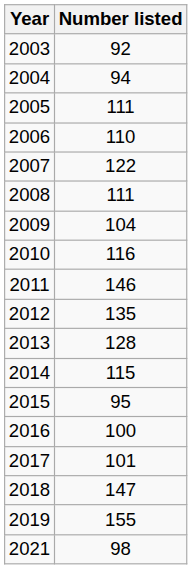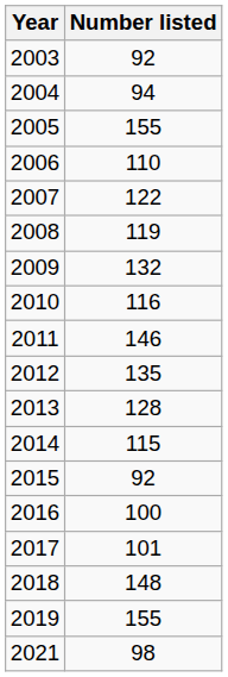 <table class="wikitable" style="float:right; text-align:center; margin:2em;">
 <tr>
 <th>Year</th>
 <th>Number listed</th>
 </tr>
 <tr>
 <td>2003</td>
 <td>92</td>
 </tr>
 <tr>
 <td>2004</td>
 <td>94</td>
 </tr>
 <tr>
 <td>2005</td>
-<td>111</td>
+<td>155</td>
 </tr>
 <tr>
 <td>2006</td>
 <td>110</td>
 </tr>
 <tr>
 <td>2007</td>
 <td>122</td>
 </tr>
 <tr>
 <td>2008</td>
-<td>111</td>
+<td>119</td>
 </tr>
 <tr>
 <td>2009</td>
-<td>104</td>
+<td>132</td>
 </tr>
 <tr>
 <td>2010</td>
 <td>116</td>
 </tr>
 <tr>
 <td>2011</td>
 <td>146</td>
 </tr>
 <tr>
 <td>2012</td>
 <td>135</td>
 </tr>
 <tr>
 <td>2013</td>
 <td>128</td>
 </tr>
 <tr>
 <td>2014</td>
 <td>115</td>
 </tr>
 <tr>
 <td>2015</td>
-<td>95</td>
+<td>92</td>
 </tr>
 <tr>
 <td>2016</td>
 <td>100</td>
 </tr>
 <tr>
 <td>2017</td>
 <td>101</td>
 </tr>
 <tr>
 <td>2018</td>
-<td>147</td>
+<td>148</td>
 </tr>
 <tr>
 <td>2019</td>
 <td>155</td>
 </tr>
 <tr>
 <td>2021</td>
 <td>98</td>
 </tr>
 </table>
